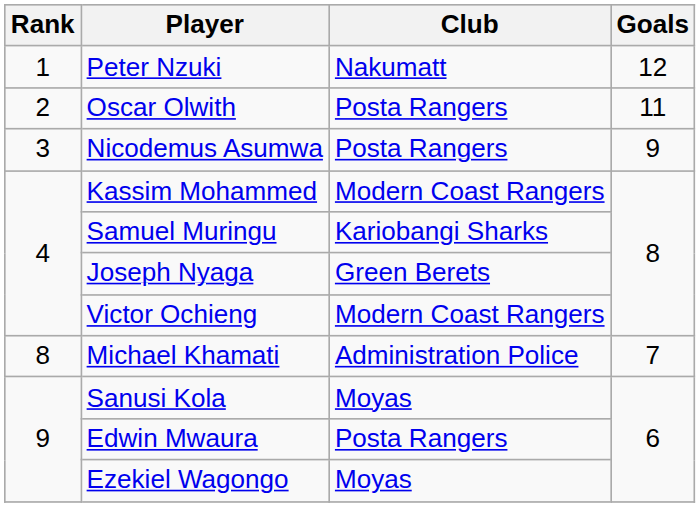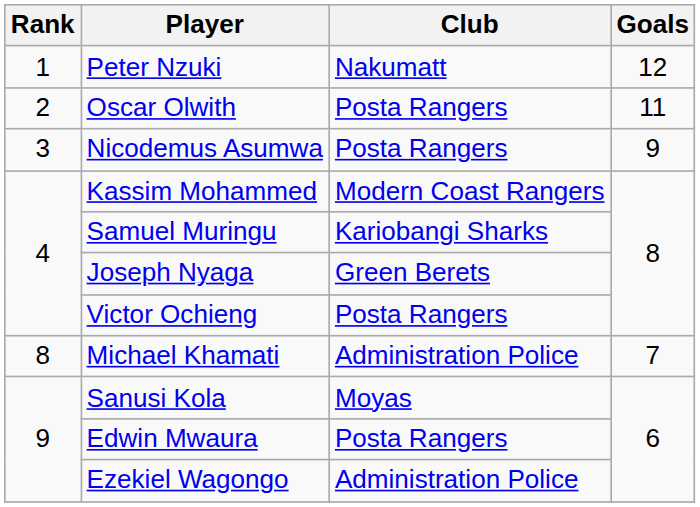 <table class="wikitable">
 <tr>
 <th>Rank</th>
 <th>Player</th>
 <th>Club</th>
 <th>Goals</th>
 </tr>
 <tr>
 <td style="text-align:center;">1</td>
 <td> <a href='#'>Peter Nzuki</a></td>
 <td><a href='#'>Nakumatt</a></td>
 <td style="text-align:center;">12</td>
 </tr>
 <tr>
 <td style="text-align:center;">2</td>
 <td> <a href='#'>Oscar Olwith</a></td>
 <td><a href='#'>Posta Rangers</a></td>
 <td style="text-align:center;">11</td>
 </tr>
 <tr>
 <td style="text-align:center;">3</td>
 <td> <a href='#'>Nicodemus Asumwa</a></td>
 <td><a href='#'>Posta Rangers</a></td>
 <td style="text-align:center;">9</td>
 </tr>
 <tr>
 <td rowspan="4" style="text-align:center;">4</td>
 <td> <a href='#'>Kassim Mohammed</a></td>
 <td><a href='#'>Modern Coast Rangers</a></td>
 <td rowspan="4" style="text-align:center;">8</td>
 </tr>
 <tr>
 <td> <a href='#'>Samuel Muringu</a></td>
 <td><a href='#'>Kariobangi Sharks</a></td>
 </tr>
 <tr>
 <td> <a href='#'>Joseph Nyaga</a></td>
 <td><a href='#'>Green Berets</a></td>
 </tr>
 <tr>
 <td> <a href='#'>Victor Ochieng</a></td>
-<td><a href='#'>Modern Coast Rangers</a></td>
+<td><a href='#'>Posta Rangers</a></td>
 </tr>
 <tr>
 <td style="text-align:center;">8</td>
 <td> <a href='#'>Michael Khamati</a></td>
 <td><a href='#'>Administration Police</a></td>
 <td style="text-align:center;">7</td>
 </tr>
 <tr>
 <td rowspan="3" style="text-align:center;">9</td>
 <td> <a href='#'>Sanusi Kola</a></td>
 <td><a href='#'>Moyas</a></td>
 <td rowspan="3" style="text-align:center;">6</td>
 </tr>
 <tr>
 <td> <a href='#'>Edwin Mwaura</a></td>
 <td><a href='#'>Posta Rangers</a></td>
 </tr>
 <tr>
 <td> <a href='#'>Ezekiel Wagongo</a></td>
-<td><a href='#'>Moyas</a></td>
+<td><a href='#'>Administration Police</a></td>
 </tr>
 </table>
